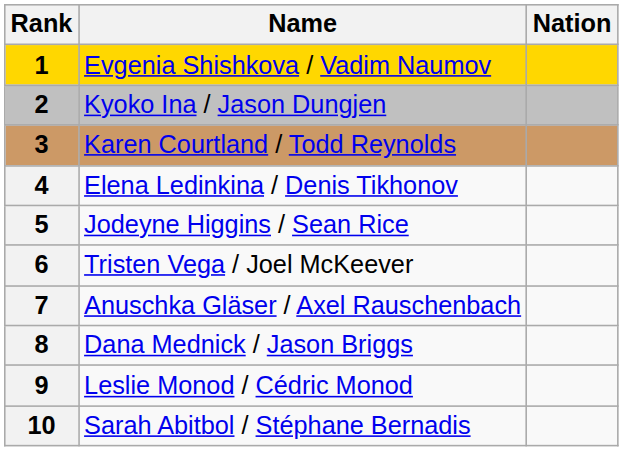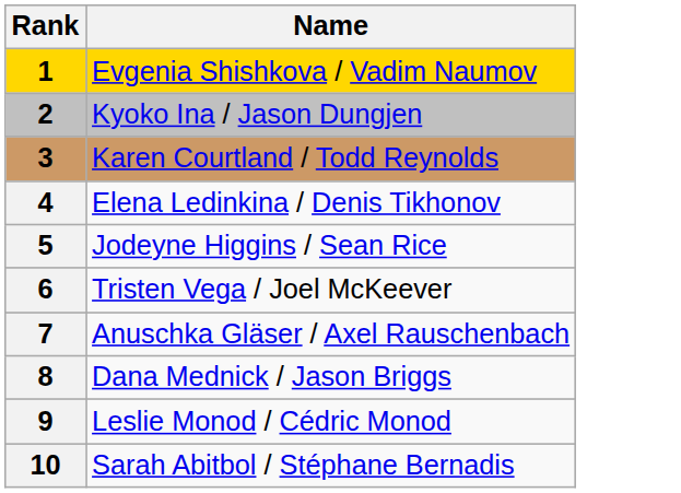 <table class="wikitable">
 <tr>
 <th>Rank</th>
 <th>Name</th>
-<th>Nation</th>
 </tr>
 <tr bgcolor="gold">
 <td align="center"><strong>1</strong></td>
 <td><a href='#'>Evgenia Shishkova</a> / <a href='#'>Vadim Naumov</a></td>
-<td></td>
 </tr>
 <tr bgcolor="silver">
 <td align="center"><strong>2</strong></td>
 <td><a href='#'>Kyoko Ina</a> / <a href='#'>Jason Dungjen</a></td>
-<td></td>
 </tr>
 <tr bgcolor="cc9966">
 <td align="center"><strong>3</strong></td>
 <td><a href='#'>Karen Courtland</a> / <a href='#'>Todd Reynolds</a></td>
-<td></td>
 </tr>
 <tr>
 <th>4</th>
 <td><a href='#'>Elena Ledinkina</a> / <a href='#'>Denis Tikhonov</a></td>
-<td></td>
 </tr>
 <tr>
 <th>5</th>
 <td><a href='#'>Jodeyne Higgins</a> / <a href='#'>Sean Rice</a></td>
-<td></td>
 </tr>
 <tr>
 <th>6</th>
 <td><a href='#'>Tristen Vega</a> / Joel McKeever</td>
-<td></td>
 </tr>
 <tr>
 <th>7</th>
 <td><a href='#'>Anuschka Gläser</a> / <a href='#'>Axel Rauschenbach</a></td>
-<td></td>
 </tr>
 <tr>
 <th>8</th>
 <td><a href='#'>Dana Mednick</a> / <a href='#'>Jason Briggs</a></td>
-<td></td>
 </tr>
 <tr>
 <th>9</th>
 <td><a href='#'>Leslie Monod</a> / <a href='#'>Cédric Monod</a></td>
-<td></td>
 </tr>
 <tr>
 <th>10</th>
 <td><a href='#'>Sarah Abitbol</a> / <a href='#'>Stéphane Bernadis</a></td>
-<td></td>
 </tr>
 </table>
